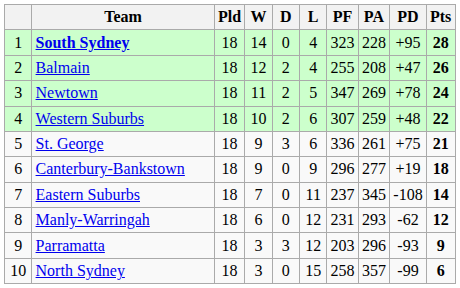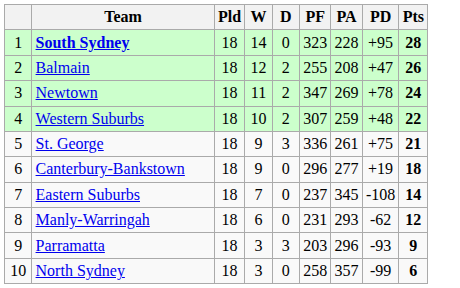 <table class="wikitable" style="text-align:center;">
 <tr>
 <th width="20"></th>
 <th width="175">Team</th>
 <th width="20">Pld</th>
 <th width="20">W</th>
 <th width="20">D</th>
-<th width="20">L</th>
 <th width="20">PF</th>
 <th width="20">PA</th>
 <th width="25">PD</th>
 <th width="20">Pts</th>
 </tr>
 <tr style="background: #ccffcc;">
 <td>1</td>
 <td style="text-align:left;"><strong> <a href='#'>South Sydney</a></strong></td>
 <td>18</td>
 <td>14</td>
 <td>0</td>
-<td>4</td>
 <td>323</td>
 <td>228</td>
 <td>+95</td>
 <td><strong>28</strong></td>
 </tr>
 <tr style="background: #ccffcc;">
 <td>2</td>
 <td style="text-align:left;"> <a href='#'>Balmain</a></td>
 <td>18</td>
 <td>12</td>
 <td>2</td>
-<td>4</td>
 <td>255</td>
 <td>208</td>
 <td>+47</td>
 <td><strong>26</strong></td>
 </tr>
 <tr style="background: #ccffcc;">
 <td>3</td>
 <td style="text-align:left;"> <a href='#'>Newtown</a></td>
 <td>18</td>
 <td>11</td>
 <td>2</td>
-<td>5</td>
 <td>347</td>
 <td>269</td>
 <td>+78</td>
 <td><strong>24</strong></td>
 </tr>
 <tr style="background: #ccffcc;">
 <td>4</td>
 <td style="text-align:left;"> <a href='#'>Western Suburbs</a></td>
 <td>18</td>
 <td>10</td>
 <td>2</td>
-<td>6</td>
 <td>307</td>
 <td>259</td>
 <td>+48</td>
 <td><strong>22</strong></td>
 </tr>
 <tr>
 <td>5</td>
 <td style="text-align:left;"> <a href='#'>St. George</a></td>
 <td>18</td>
 <td>9</td>
 <td>3</td>
-<td>6</td>
 <td>336</td>
 <td>261</td>
 <td>+75</td>
 <td><strong>21</strong></td>
 </tr>
 <tr>
 <td>6</td>
 <td style="text-align:left;"> <a href='#'>Canterbury-Bankstown</a></td>
 <td>18</td>
 <td>9</td>
 <td>0</td>
-<td>9</td>
 <td>296</td>
 <td>277</td>
 <td>+19</td>
 <td><strong>18</strong></td>
 </tr>
 <tr>
 <td>7</td>
 <td style="text-align:left;"> <a href='#'>Eastern Suburbs</a></td>
 <td>18</td>
 <td>7</td>
 <td>0</td>
-<td>11</td>
 <td>237</td>
 <td>345</td>
 <td>-108</td>
 <td><strong>14</strong></td>
 </tr>
 <tr>
 <td>8</td>
 <td style="text-align:left;"> <a href='#'>Manly-Warringah</a></td>
 <td>18</td>
 <td>6</td>
 <td>0</td>
-<td>12</td>
 <td>231</td>
 <td>293</td>
 <td>-62</td>
 <td><strong>12</strong></td>
 </tr>
 <tr>
 <td>9</td>
 <td style="text-align:left;"> <a href='#'>Parramatta</a></td>
 <td>18</td>
 <td>3</td>
 <td>3</td>
-<td>12</td>
 <td>203</td>
 <td>296</td>
 <td>-93</td>
 <td><strong>9</strong></td>
 </tr>
 <tr>
 <td>10</td>
 <td style="text-align:left;"> <a href='#'>North Sydney</a></td>
 <td>18</td>
 <td>3</td>
 <td>0</td>
-<td>15</td>
 <td>258</td>
 <td>357</td>
 <td>-99</td>
 <td><strong>6</strong></td>
 </tr>
 </table>
